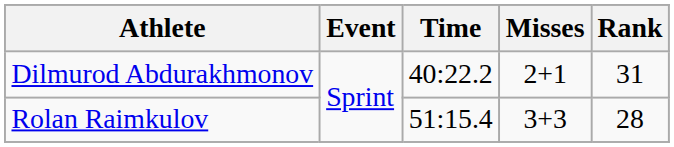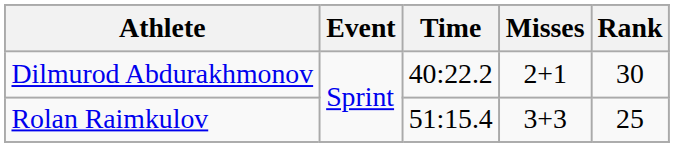 <table class=wikitable style=font-size:90%;text-align:center>
 <tr>
 <th>Athlete</th>
 <th>Event</th>
 <th>Time</th>
 <th>Misses</th>
 <th>Rank</th>
 </tr>
 <tr>
 <td align=left><a href='#'>Dilmurod Abdurakhmonov</a></td>
 <td align=left rowspan=2><a href='#'>Sprint</a></td>
 <td>40:22.2</td>
 <td>2+1</td>
-<td>31</td>
+<td>30</td>
 </tr>
 <tr>
 <td align=left><a href='#'>Rolan Raimkulov</a></td>
 <td>51:15.4</td>
 <td>3+3</td>
-<td>28</td>
+<td>25</td>
 </tr>
 </table>
